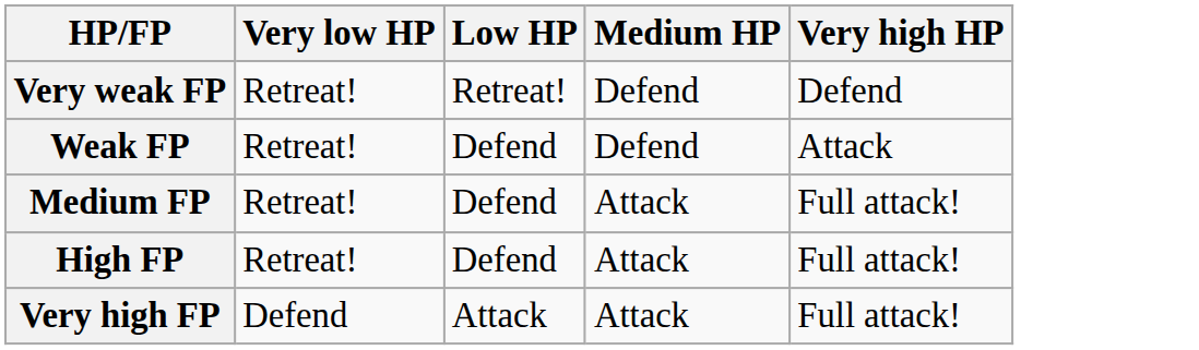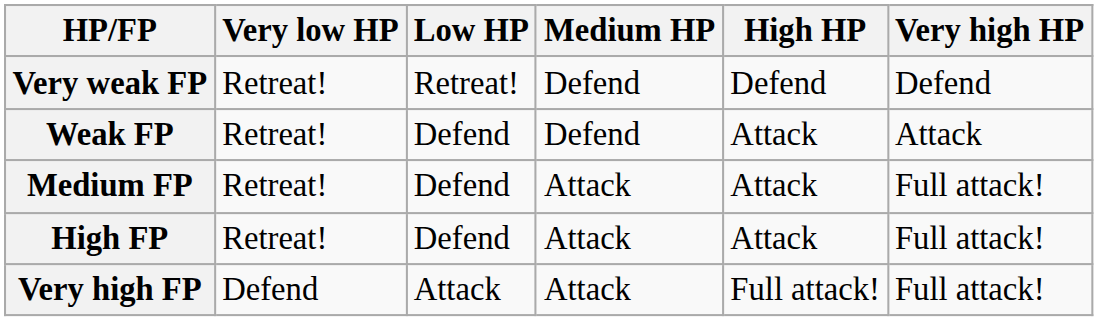 <table class="wikitable">
 <tr>
 <th>HP/FP</th>
 <th>Very low HP</th>
 <th>Low HP</th>
 <th>Medium HP</th>
+<th>High HP</th>
 <th>Very high HP</th>
 </tr>
 <tr>
 <th>Very weak FP</th>
 <td>Retreat!</td>
 <td>Retreat!</td>
+<td>Defend</td>
 <td>Defend</td>
 <td>Defend</td>
 </tr>
 <tr>
 <th>Weak FP</th>
 <td>Retreat!</td>
 <td>Defend</td>
 <td>Defend</td>
 <td>Attack</td>
+<td>Attack</td>
 </tr>
 <tr>
 <th>Medium FP</th>
 <td>Retreat!</td>
 <td>Defend</td>
+<td>Attack</td>
 <td>Attack</td>
 <td>Full attack!</td>
 </tr>
 <tr>
 <th>High FP</th>
 <td>Retreat!</td>
 <td>Defend</td>
+<td>Attack</td>
 <td>Attack</td>
 <td>Full attack!</td>
 </tr>
 <tr>
 <th>Very high FP</th>
 <td>Defend</td>
 <td>Attack</td>
 <td>Attack</td>
 <td>Full attack!</td>
+<td>Full attack!</td>
 </tr>
 </table>
